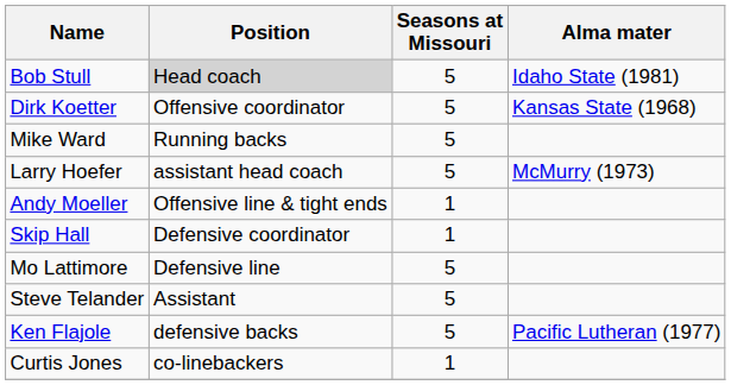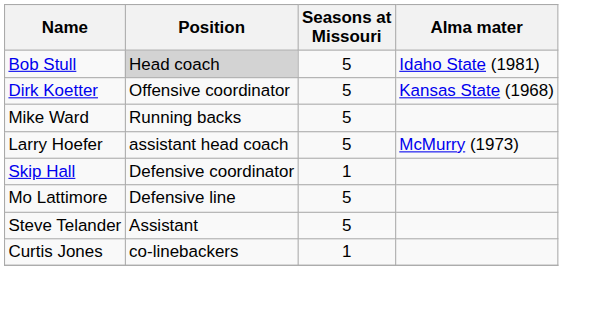 <table class="wikitable">
 <tr>
 <th>Name</th>
 <th>Position</th>
 <th>Seasons at<br>Missouri</th>
 <th>Alma mater</th>
 </tr>
 <tr>
 <td><a href='#'>Bob Stull</a></td>
 <td style="background: lightgrey;">Head coach</td>
 <td align=center>5</td>
 <td><a href='#'>Idaho State</a> (1981)</td>
 </tr>
 <tr>
 <td><a href='#'>Dirk Koetter</a></td>
 <td>Offensive coordinator</td>
 <td align=center>5</td>
 <td><a href='#'>Kansas State</a> (1968)</td>
 </tr>
 <tr>
 <td>Mike Ward</td>
 <td>Running backs</td>
 <td align=center>5</td>
 <td></td>
 </tr>
 <tr>
 <td>Larry Hoefer</td>
 <td>assistant head coach</td>
 <td align=center>5</td>
 <td><a href='#'>McMurry</a> (1973)</td>
 </tr>
 <tr>
-<td><a href='#'>Andy Moeller</a></td>
-<td>Offensive line & tight ends</td>
-<td align=center>1</td>
-<td></td>
-</tr>
-<tr>
 <td><a href='#'>Skip Hall</a></td>
 <td>Defensive coordinator</td>
 <td align=center>1</td>
 <td></td>
 </tr>
 <tr>
 <td>Mo Lattimore</td>
 <td>Defensive line</td>
 <td align=center>5</td>
 <td></td>
 </tr>
 <tr>
 <td>Steve Telander</td>
 <td>Assistant</td>
 <td align=center>5</td>
 <td></td>
 </tr>
 <tr>
-<td><a href='#'>Ken Flajole</a></td>
-<td>defensive backs</td>
-<td align=center>5</td>
-<td><a href='#'>Pacific Lutheran</a> (1977)</td>
-</tr>
-<tr>
 <td>Curtis Jones</td>
 <td>co-linebackers</td>
 <td align=center>1</td>
 <td></td>
 </tr>
 <tr>
 </tr>
 </table>
